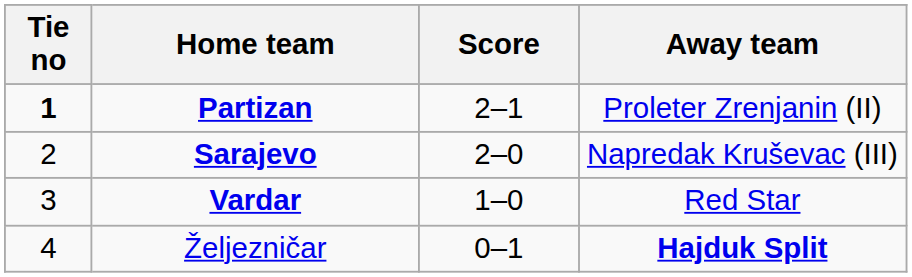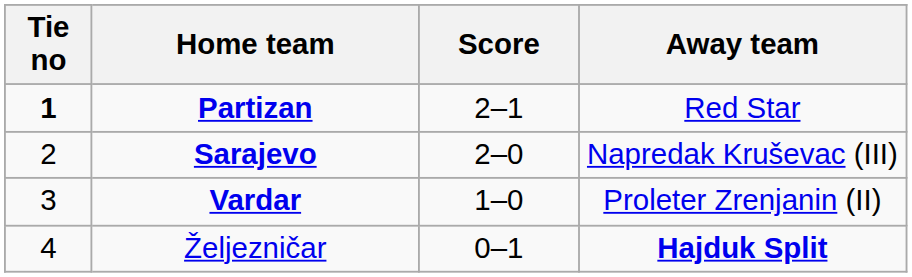 <table class="wikitable" style="text-align: center">
 <tr>
 <th width=40>Tie no</th>
 <th width=170>Home team</th>
 <th width=80>Score</th>
 <th width=170>Away team</th>
 </tr>
 <tr>
 <td><strong>1</strong></td>
 <td><strong><a href='#'>Partizan</a></strong></td>
 <td>2–1</td>
-<td><a href='#'>Proleter Zrenjanin</a> (II)</td>
+<td><a href='#'>Red Star</a></td>
 </tr>
 <tr>
 <td>2</td>
 <td><strong><a href='#'>Sarajevo</a></strong></td>
 <td>2–0</td>
 <td><a href='#'>Napredak Kruševac</a> (III)</td>
 </tr>
 <tr>
 <td>3</td>
 <td><strong><a href='#'>Vardar</a></strong></td>
 <td>1–0</td>
-<td><a href='#'>Red Star</a></td>
+<td><a href='#'>Proleter Zrenjanin</a> (II)</td>
 </tr>
 <tr>
 <td>4</td>
 <td><a href='#'>Željezničar</a></td>
 <td>0–1</td>
 <td><strong><a href='#'>Hajduk Split</a></strong></td>
 </tr>
 </table>
